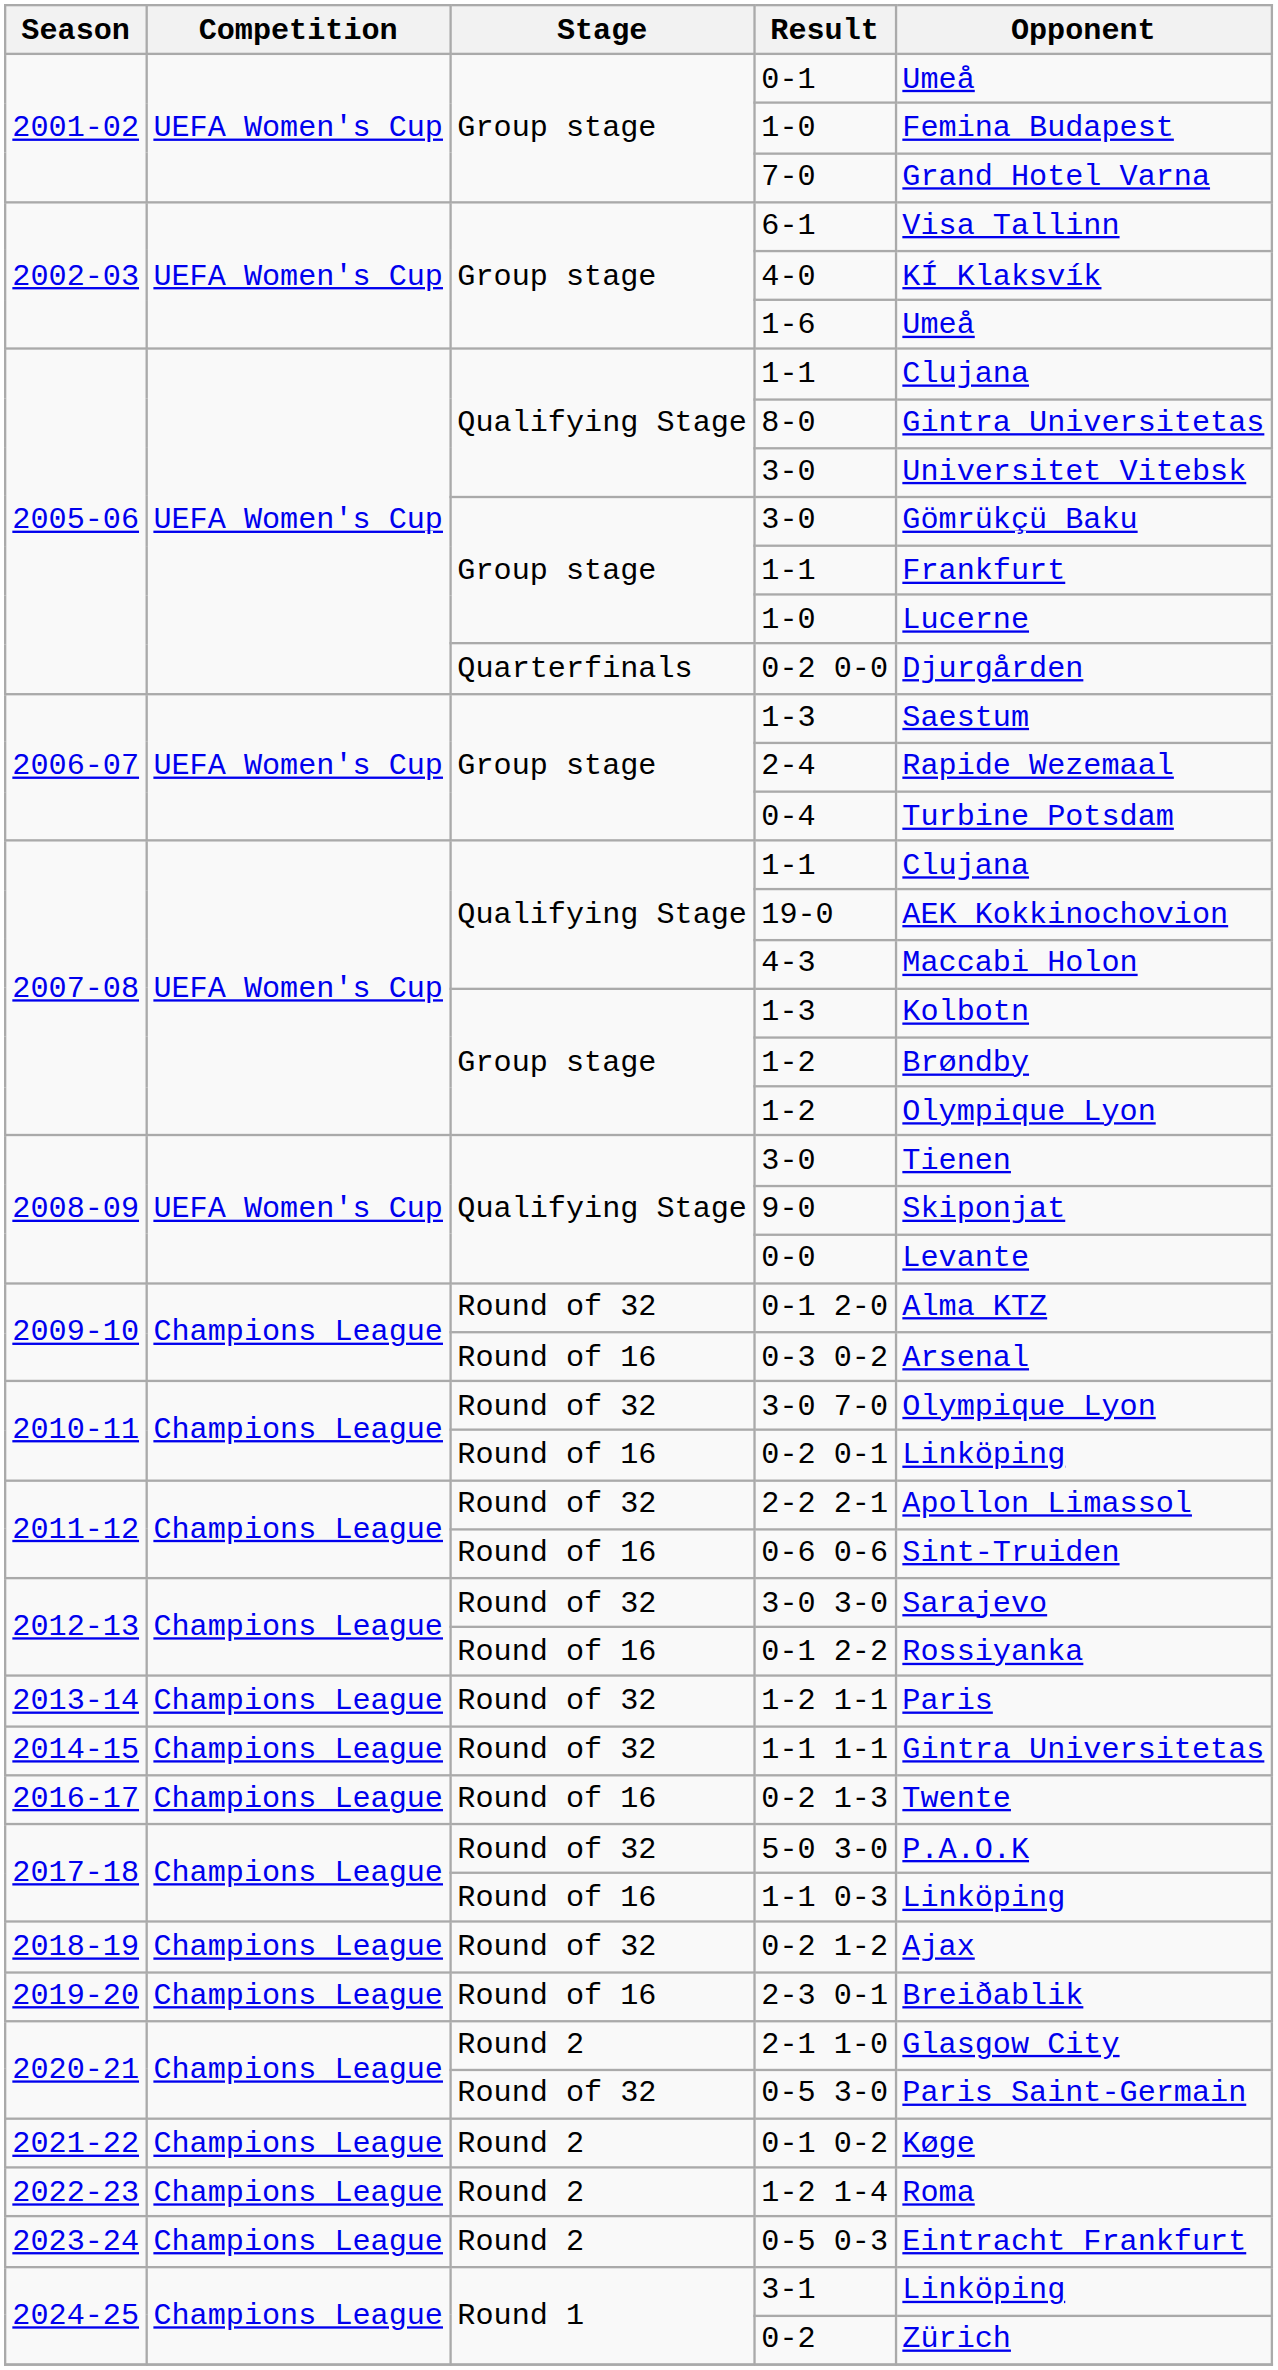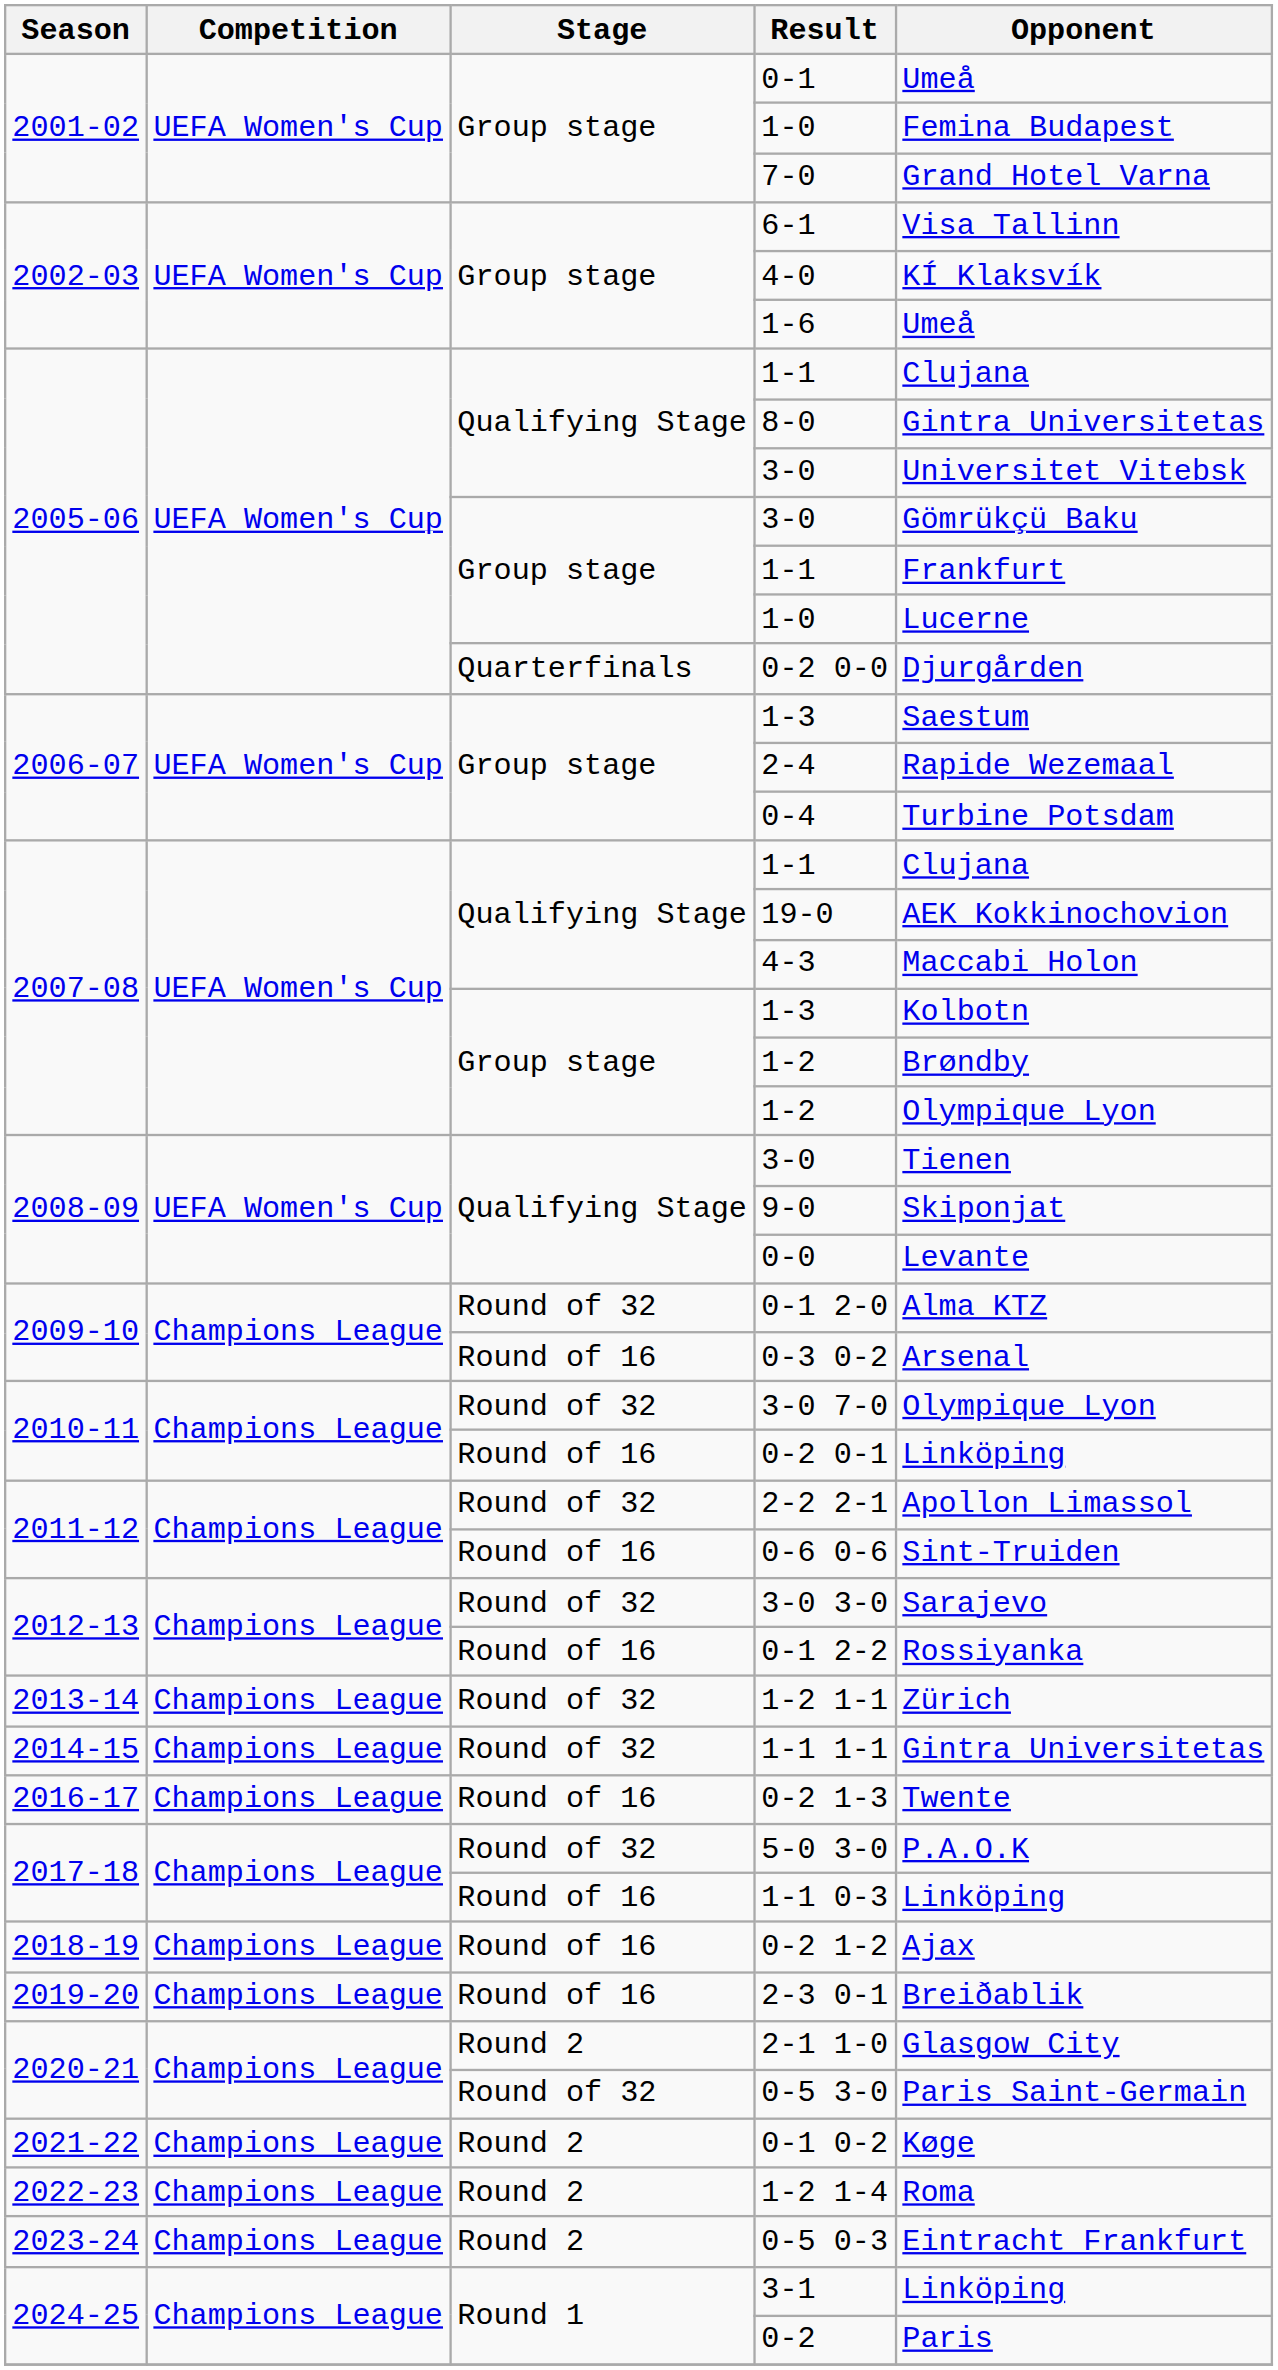 <table class="wikitable">
 <tr>
 <th>Season</th>
 <th>Competition</th>
 <th>Stage</th>
 <th>Result</th>
 <th>Opponent</th>
 </tr>
 <tr>
 <td rowspan="3"><a href='#'>2001-02</a></td>
 <td rowspan="3"><a href='#'>UEFA Women's Cup</a></td>
 <td rowspan="3">Group stage</td>
 <td>0-1</td>
 <td> <a href='#'>Umeå</a></td>
 </tr>
 <tr>
 <td>1-0</td>
 <td> <a href='#'>Femina Budapest</a></td>
 </tr>
 <tr>
 <td>7-0</td>
 <td> <a href='#'>Grand Hotel Varna</a></td>
 </tr>
 <tr>
 <td rowspan="3"><a href='#'>2002-03</a></td>
 <td rowspan="3"><a href='#'>UEFA Women's Cup</a></td>
 <td rowspan="3">Group stage</td>
 <td>6-1</td>
 <td> <a href='#'>Visa Tallinn</a></td>
 </tr>
 <tr>
 <td>4-0</td>
 <td> <a href='#'>KÍ Klaksvík</a></td>
 </tr>
 <tr>
 <td>1-6</td>
 <td> <a href='#'>Umeå</a></td>
 </tr>
 <tr>
 <td rowspan="7"><a href='#'>2005-06</a></td>
 <td rowspan="7"><a href='#'>UEFA Women's Cup</a></td>
 <td rowspan="3">Qualifying Stage</td>
 <td>1-1</td>
 <td> <a href='#'>Clujana</a></td>
 </tr>
 <tr>
 <td>8-0</td>
 <td> <a href='#'>Gintra Universitetas</a></td>
 </tr>
 <tr>
 <td>3-0</td>
 <td> <a href='#'>Universitet Vitebsk</a></td>
 </tr>
 <tr>
 <td rowspan="3">Group stage</td>
 <td>3-0</td>
 <td> <a href='#'>Gömrükçü Baku</a></td>
 </tr>
 <tr>
 <td>1-1</td>
 <td> <a href='#'>Frankfurt</a></td>
 </tr>
 <tr>
 <td>1-0</td>
 <td> <a href='#'>Lucerne</a></td>
 </tr>
 <tr>
 <td>Quarterfinals</td>
 <td>0-2 0-0</td>
 <td> <a href='#'>Djurgården</a></td>
 </tr>
 <tr>
 <td rowspan="3"><a href='#'>2006-07</a></td>
 <td rowspan="3"><a href='#'>UEFA Women's Cup</a></td>
 <td rowspan="3">Group stage</td>
 <td>1-3</td>
 <td> <a href='#'>Saestum</a></td>
 </tr>
 <tr>
 <td>2-4</td>
 <td> <a href='#'>Rapide Wezemaal</a></td>
 </tr>
 <tr>
 <td>0-4</td>
 <td> <a href='#'>Turbine Potsdam</a></td>
 </tr>
 <tr>
 <td rowspan="6"><a href='#'>2007-08</a></td>
 <td rowspan="6"><a href='#'>UEFA Women's Cup</a></td>
 <td rowspan="3">Qualifying Stage</td>
 <td>1-1</td>
 <td> <a href='#'>Clujana</a></td>
 </tr>
 <tr>
 <td>19-0</td>
 <td> <a href='#'>AEK Kokkinochovion</a></td>
 </tr>
 <tr>
 <td>4-3</td>
 <td> <a href='#'>Maccabi Holon</a></td>
 </tr>
 <tr>
 <td rowspan="3">Group stage</td>
 <td>1-3</td>
 <td> <a href='#'>Kolbotn</a></td>
 </tr>
 <tr>
 <td>1-2</td>
 <td> <a href='#'>Brøndby</a></td>
 </tr>
 <tr>
 <td>1-2</td>
 <td> <a href='#'>Olympique Lyon</a></td>
 </tr>
 <tr>
 <td rowspan="3"><a href='#'>2008-09</a></td>
 <td rowspan="3"><a href='#'>UEFA Women's Cup</a></td>
 <td rowspan="3">Qualifying Stage</td>
 <td>3-0</td>
 <td> <a href='#'>Tienen</a></td>
 </tr>
 <tr>
 <td>9-0</td>
 <td> <a href='#'>Skiponjat</a></td>
 </tr>
 <tr>
 <td>0-0</td>
 <td> <a href='#'>Levante</a></td>
 </tr>
 <tr>
 <td rowspan="2"><a href='#'>2009-10</a></td>
 <td rowspan="2"><a href='#'>Champions League</a></td>
 <td>Round of 32</td>
 <td>0-1 2-0</td>
 <td> <a href='#'>Alma KTZ</a></td>
 </tr>
 <tr>
 <td>Round of 16</td>
 <td>0-3 0-2</td>
 <td> <a href='#'>Arsenal</a></td>
 </tr>
 <tr>
 <td rowspan="2"><a href='#'>2010-11</a></td>
 <td rowspan="2"><a href='#'>Champions League</a></td>
 <td>Round of 32</td>
 <td>3-0 7-0</td>
 <td> <a href='#'>Olympique Lyon</a></td>
 </tr>
 <tr>
 <td>Round of 16</td>
 <td>0-2 0-1</td>
 <td> <a href='#'>Linköping</a></td>
 </tr>
 <tr>
 <td rowspan="2"><a href='#'>2011-12</a></td>
 <td rowspan="2"><a href='#'>Champions League</a></td>
 <td>Round of 32</td>
 <td>2-2 2-1</td>
 <td> <a href='#'>Apollon Limassol</a></td>
 </tr>
 <tr>
 <td>Round of 16</td>
 <td>0-6 0-6</td>
 <td> <a href='#'>Sint-Truiden</a></td>
 </tr>
 <tr>
 <td rowspan="2"><a href='#'>2012-13</a></td>
 <td rowspan="2"><a href='#'>Champions League</a></td>
 <td>Round of 32</td>
 <td>3-0 3-0</td>
 <td> <a href='#'>Sarajevo</a></td>
 </tr>
 <tr>
 <td>Round of 16</td>
 <td>0-1 2-2</td>
 <td> <a href='#'>Rossiyanka</a></td>
 </tr>
 <tr>
 <td><a href='#'>2013-14</a></td>
 <td><a href='#'>Champions League</a></td>
 <td>Round of 32</td>
 <td>1-2 1-1</td>
-<td> <a href='#'>Paris</a></td>
+<td> <a href='#'>Zürich</a></td>
 </tr>
 <tr>
 <td><a href='#'>2014-15</a></td>
 <td><a href='#'>Champions League</a></td>
 <td>Round of 32</td>
 <td>1-1 1-1</td>
 <td> <a href='#'>Gintra Universitetas</a></td>
 </tr>
 <tr>
 <td><a href='#'>2016-17</a></td>
 <td><a href='#'>Champions League</a></td>
 <td>Round of 16</td>
 <td>0-2 1-3</td>
 <td> <a href='#'>Twente</a></td>
 </tr>
 <tr>
 <td rowspan="2"><a href='#'>2017-18</a></td>
 <td rowspan="2"><a href='#'>Champions League</a></td>
 <td>Round of 32</td>
 <td>5-0 3-0</td>
 <td> <a href='#'>P.A.O.K</a></td>
 </tr>
 <tr>
 <td>Round of 16</td>
 <td>1-1 0-3</td>
 <td> <a href='#'>Linköping</a></td>
 </tr>
 <tr>
 <td><a href='#'>2018-19</a></td>
 <td><a href='#'>Champions League</a></td>
-<td>Round of 32</td>
+<td>Round of 16</td>
 <td>0-2 1-2</td>
 <td> <a href='#'>Ajax</a></td>
 </tr>
 <tr>
 <td><a href='#'>2019-20</a></td>
 <td><a href='#'>Champions League</a></td>
 <td>Round of 16</td>
 <td>2-3 0-1</td>
 <td> <a href='#'>Breiðablik</a></td>
 </tr>
 <tr>
 <td rowspan="2"><a href='#'>2020-21</a></td>
 <td rowspan="2"><a href='#'>Champions League</a></td>
 <td>Round 2</td>
 <td>2-1 1-0</td>
 <td> <a href='#'>Glasgow City</a></td>
 </tr>
 <tr>
 <td>Round of 32</td>
 <td>0-5 3-0</td>
 <td> <a href='#'>Paris Saint-Germain</a></td>
 </tr>
 <tr>
 <td><a href='#'>2021-22</a></td>
 <td><a href='#'>Champions League</a></td>
 <td>Round 2</td>
 <td>0-1 0-2</td>
 <td> <a href='#'>Køge</a></td>
 </tr>
 <tr>
 <td><a href='#'>2022-23</a></td>
 <td><a href='#'>Champions League</a></td>
 <td>Round 2</td>
 <td>1-2 1-4</td>
 <td> <a href='#'>Roma</a></td>
 </tr>
 <tr>
 <td><a href='#'>2023-24</a></td>
 <td><a href='#'>Champions League</a></td>
 <td>Round 2</td>
 <td>0-5 0-3</td>
 <td> <a href='#'>Eintracht Frankfurt</a></td>
 </tr>
 <tr>
 <td rowspan="2"><a href='#'>2024-25</a></td>
 <td rowspan="2"><a href='#'>Champions League</a></td>
 <td rowspan="2">Round 1</td>
 <td>3-1</td>
 <td> <a href='#'>Linköping</a></td>
 </tr>
 <tr>
 <td>0-2</td>
-<td> <a href='#'>Zürich</a></td>
+<td> <a href='#'>Paris</a></td>
 </tr>
 <tr>
 </tr>
 </table>
